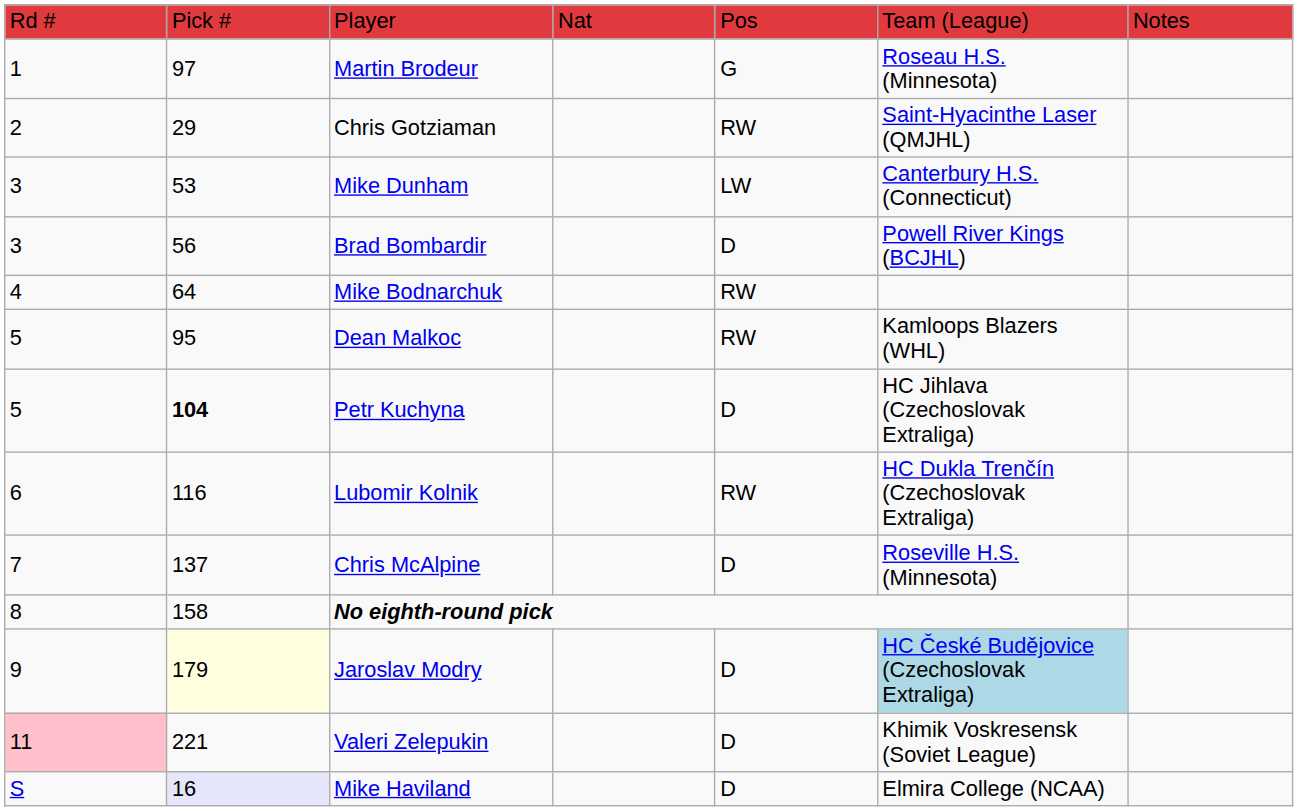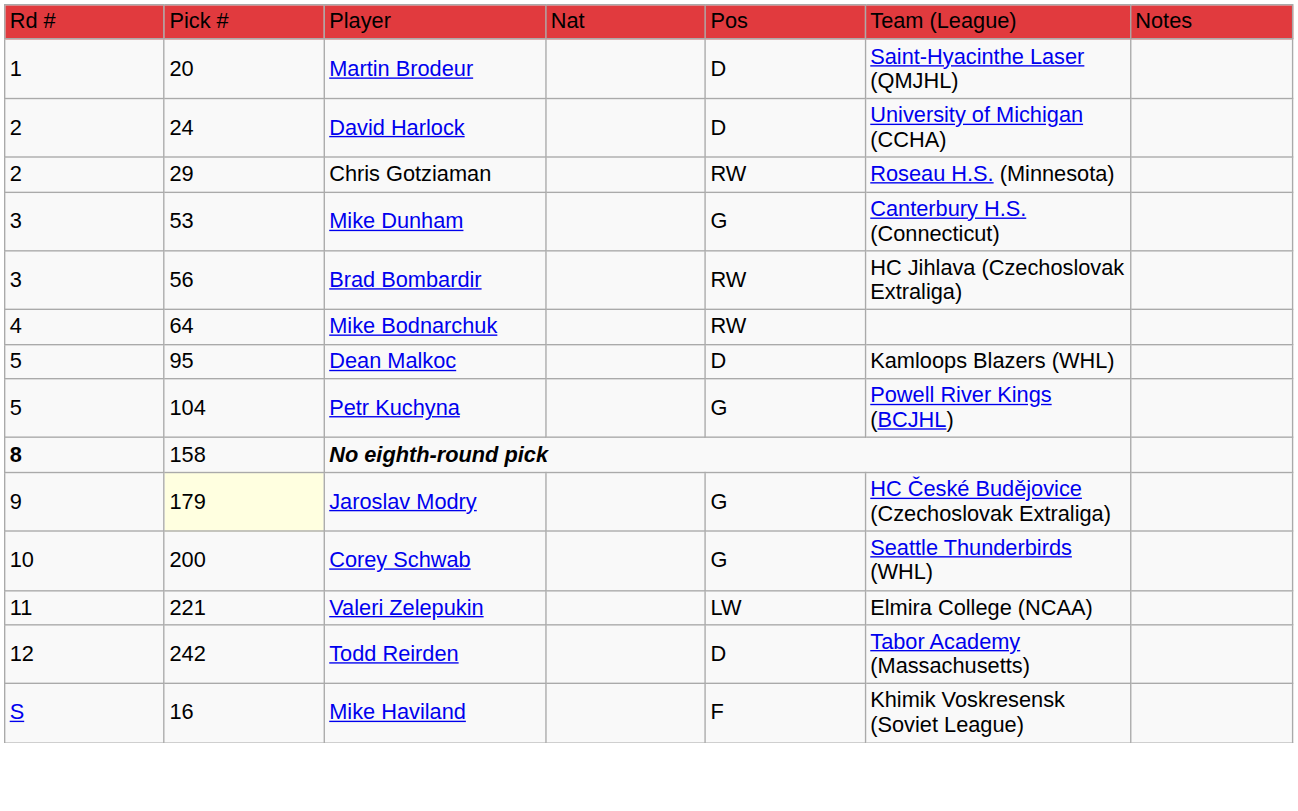 <table class="wikitable" style="width: 75%">
 <tr>
 <td width="5%"; bgcolor="#E13A3E">Rd #</td>
 <td width="5%"; bgcolor="#E13A3E">Pick #</td>
 <td width="5%"; bgcolor="#E13A3E">Player</td>
 <td width="5%"; bgcolor="#E13A3E">Nat</td>
 <td width="5%"; bgcolor="#E13A3E">Pos</td>
 <td width="5%"; bgcolor="#E13A3E">Team (League)</td>
 <td width="5%"; bgcolor="#E13A3E">Notes</td>
 </tr>
 <tr>
 <td>1</td>
-<td>97</td>
+<td>20</td>
 <td><a href='#'>Martin Brodeur</a></td>
 <td></td>
-<td>G</td>
-<td><a href='#'>Roseau H.S.</a> (Minnesota)</td>
+<td>D</td>
+<td><a href='#'>Saint-Hyacinthe Laser</a> (QMJHL)</td>
+<td></td>
+</tr>
+<tr>
+<td>2</td>
+<td>24</td>
+<td><a href='#'>David Harlock</a></td>
+<td></td>
+<td>D</td>
+<td><a href='#'>University of Michigan</a> (CCHA)</td>
 <td></td>
 </tr>
 <tr>
 <td>2</td>
 <td>29</td>
 <td>Chris Gotziaman</td>
 <td></td>
 <td>RW</td>
-<td><a href='#'>Saint-Hyacinthe Laser</a> (QMJHL)</td>
+<td><a href='#'>Roseau H.S.</a> (Minnesota)</td>
 <td></td>
 </tr>
 <tr>
 <td>3</td>
 <td>53</td>
 <td><a href='#'>Mike Dunham</a></td>
 <td></td>
-<td>LW</td>
+<td>G</td>
 <td><a href='#'>Canterbury H.S.</a> (Connecticut)</td>
 <td></td>
 </tr>
 <tr>
 <td>3</td>
 <td>56</td>
 <td><a href='#'>Brad Bombardir</a></td>
 <td></td>
-<td>D</td>
-<td><a href='#'>Powell River Kings</a> (<a href='#'>BCJHL</a>)</td>
+<td>RW</td>
+<td>HC Jihlava (Czechoslovak Extraliga)</td>
 <td></td>
 </tr>
 <tr>
 <td>4</td>
 <td>64</td>
 <td><a href='#'>Mike Bodnarchuk</a></td>
 <td></td>
 <td>RW</td>
 <td></td>
 <td></td>
 </tr>
 <tr>
 <td>5</td>
 <td>95</td>
 <td><a href='#'>Dean Malkoc</a></td>
 <td></td>
-<td>RW</td>
+<td>D</td>
 <td>Kamloops Blazers (WHL)</td>
 <td></td>
 </tr>
 <tr>
 <td>5</td>
-<td><strong>104</strong></td>
+<td>104</td>
 <td><a href='#'>Petr Kuchyna</a></td>
 <td></td>
-<td>D</td>
-<td>HC Jihlava (Czechoslovak Extraliga)</td>
+<td>G</td>
+<td><a href='#'>Powell River Kings</a> (<a href='#'>BCJHL</a>)</td>
 <td></td>
 </tr>
 <tr>
-<td>6</td>
-<td>116</td>
-<td><a href='#'>Lubomir Kolnik</a></td>
-<td></td>
-<td>RW</td>
-<td><a href='#'>HC Dukla Trenčín</a> (Czechoslovak Extraliga)</td>
-<td></td>
-</tr>
-<tr>
-<td>7</td>
-<td>137</td>
-<td><a href='#'>Chris McAlpine</a></td>
-<td></td>
-<td>D</td>
-<td><a href='#'>Roseville H.S.</a> (Minnesota)</td>
-<td></td>
-</tr>
-<tr>
-<td>8</td>
+<td><strong>8</strong></td>
 <td>158</td>
 <td colspan="4"><strong><em>No eighth-round pick</em></strong></td>
 <td></td>
 </tr>
 <tr>
 <td>9</td>
 <td style="background: lightyellow;">179</td>
 <td><a href='#'>Jaroslav Modry</a></td>
 <td></td>
-<td>D</td>
-<td style="background: lightblue;"><a href='#'>HC České Budějovice</a> (Czechoslovak Extraliga)</td>
+<td>G</td>
+<td><a href='#'>HC České Budějovice</a> (Czechoslovak Extraliga)</td>
 <td></td>
 </tr>
 <tr>
-<td style="background: pink;">11</td>
+<td>10</td>
+<td>200</td>
+<td><a href='#'>Corey Schwab</a></td>
+<td></td>
+<td>G</td>
+<td><a href='#'>Seattle Thunderbirds</a> (WHL)</td>
+<td></td>
+</tr>
+<tr>
+<td>11</td>
 <td>221</td>
 <td><a href='#'>Valeri Zelepukin</a></td>
 <td></td>
+<td>LW</td>
+<td>Elmira College (NCAA)</td>
+<td></td>
+</tr>
+<tr>
+<td>12</td>
+<td>242</td>
+<td><a href='#'>Todd Reirden</a></td>
+<td></td>
 <td>D</td>
-<td>Khimik Voskresensk (Soviet League)</td>
+<td><a href='#'>Tabor Academy</a> (Massachusetts)</td>
 <td></td>
 </tr>
 <tr>
 <td><a href='#'>S</a></td>
-<td style="background: lavender;">16</td>
+<td>16</td>
 <td><a href='#'>Mike Haviland</a></td>
 <td></td>
-<td>D</td>
-<td>Elmira College (NCAA)</td>
+<td>F</td>
+<td>Khimik Voskresensk (Soviet League)</td>
 <td></td>
 </tr>
 </table>
